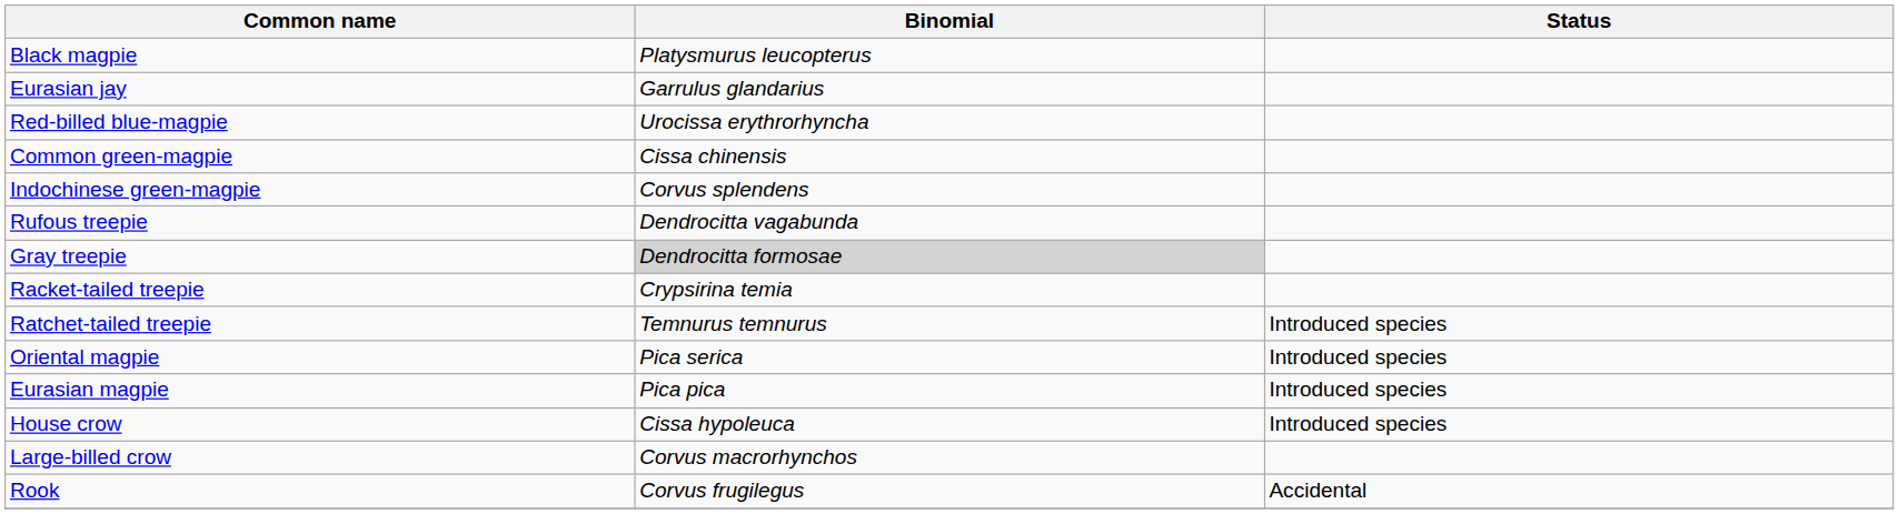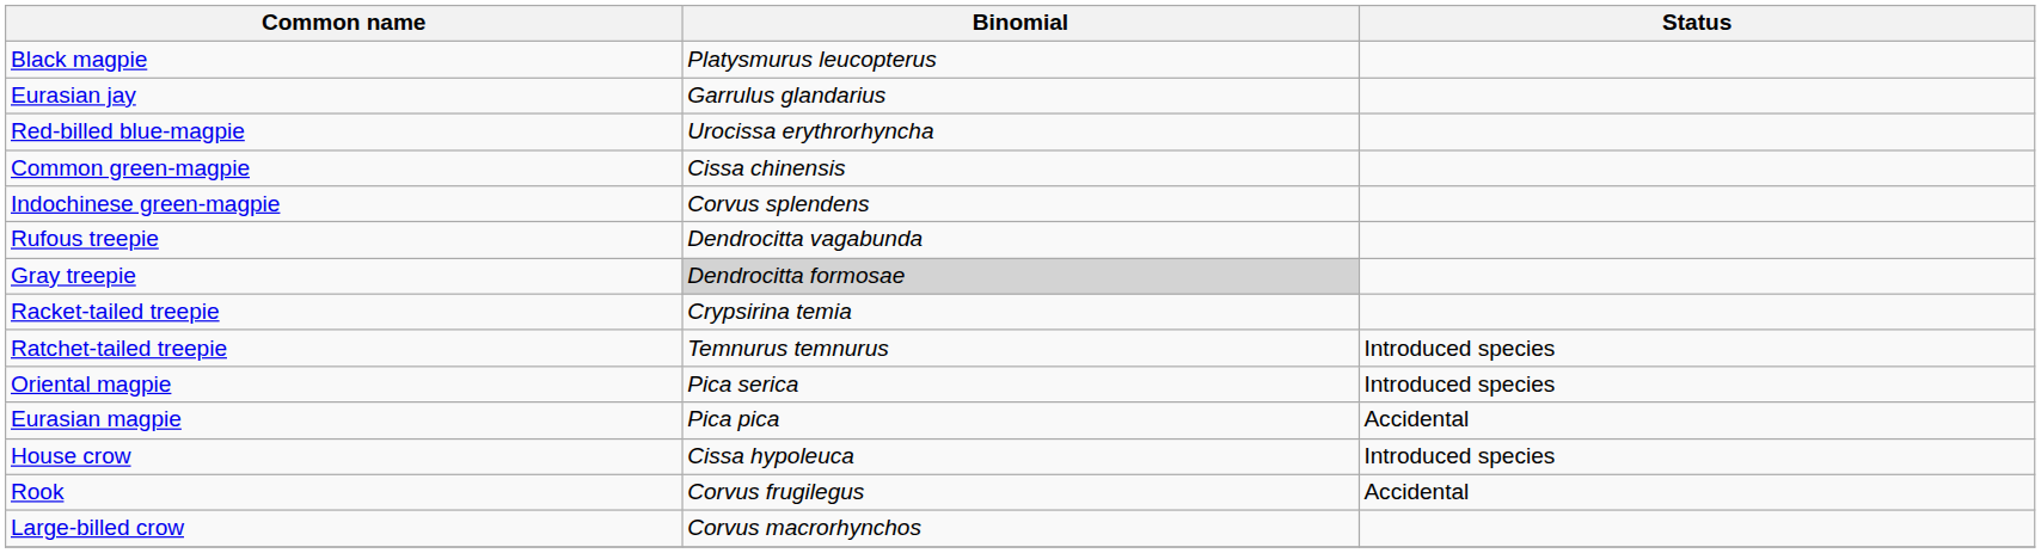 <table width=72% class="wikitable">
 <tr>
 <th width=24%>Common name</th>
 <th width=24%>Binomial</th>
 <th width=24%>Status</th>
 </tr>
 <tr>
 <td><a href='#'>Black magpie</a></td>
 <td><em>Platysmurus leucopterus</em></td>
 <td></td>
 </tr>
 <tr>
 <td><a href='#'>Eurasian jay</a></td>
 <td><em>Garrulus glandarius</em></td>
 <td></td>
 </tr>
 <tr>
 <td><a href='#'>Red-billed blue-magpie</a></td>
 <td><em>Urocissa erythrorhyncha</em></td>
 <td></td>
 </tr>
 <tr>
 <td><a href='#'>Common green-magpie</a></td>
 <td><em>Cissa chinensis</em></td>
 <td></td>
 </tr>
 <tr>
 <td><a href='#'>Indochinese green-magpie</a></td>
 <td><em>Corvus splendens</em></td>
 <td></td>
 </tr>
 <tr>
 <td><a href='#'>Rufous treepie</a></td>
 <td><em>Dendrocitta vagabunda</em></td>
 <td></td>
 </tr>
 <tr>
 <td><a href='#'>Gray treepie</a></td>
 <td style="background: lightgrey;"><em>Dendrocitta formosae</em></td>
 <td></td>
 </tr>
 <tr>
 <td><a href='#'>Racket-tailed treepie</a></td>
 <td><em>Crypsirina temia</em></td>
 <td></td>
 </tr>
 <tr>
 <td><a href='#'>Ratchet-tailed treepie</a></td>
 <td><em>Temnurus temnurus</em></td>
 <td>Introduced species</td>
 </tr>
 <tr>
 <td><a href='#'>Oriental magpie</a></td>
 <td><em>Pica serica</em></td>
 <td>Introduced species</td>
 </tr>
 <tr>
 <td><a href='#'>Eurasian magpie</a></td>
 <td><em>Pica pica</em></td>
-<td>Introduced species</td>
+<td>Accidental</td>
 </tr>
 <tr>
 <td><a href='#'>House crow</a></td>
 <td><em>Cissa hypoleuca</em></td>
 <td>Introduced species</td>
 </tr>
 <tr>
+<td><a href='#'>Rook</a></td>
+<td><em>Corvus frugilegus</em></td>
+<td>Accidental</td>
+</tr>
+<tr>
 <td><a href='#'>Large-billed crow</a></td>
 <td><em>Corvus macrorhynchos</em></td>
 <td></td>
 </tr>
 <tr>
-<td><a href='#'>Rook</a></td>
-<td><em>Corvus frugilegus</em></td>
-<td>Accidental</td>
-</tr>
-<tr>
 </tr>
 </table>
